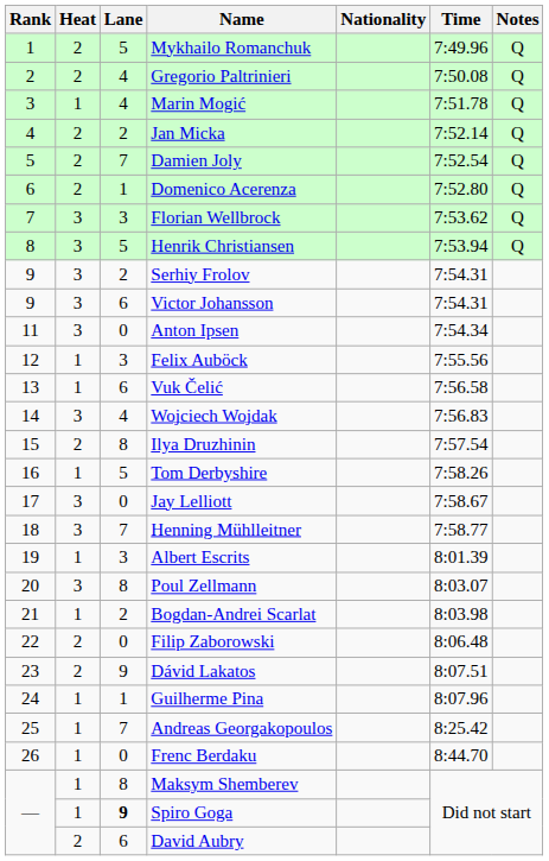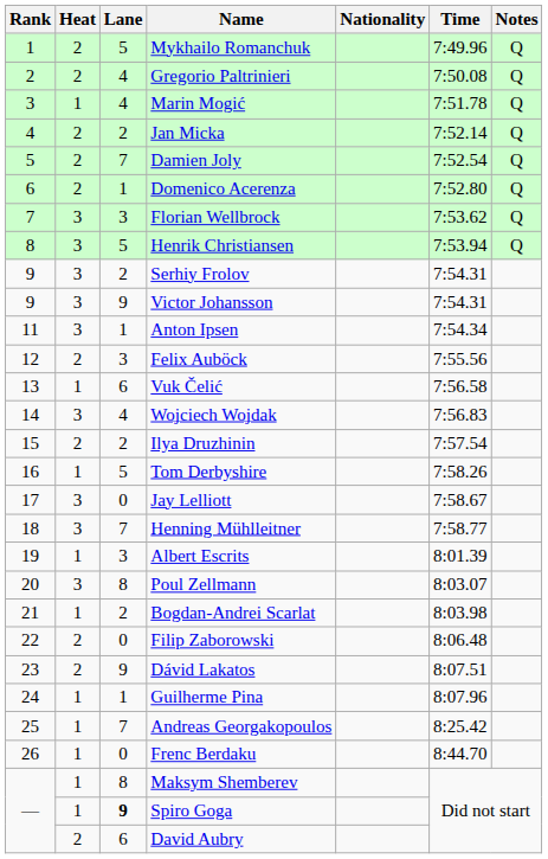 <table class="wikitable sortable" style="text-align:center">
 <tr>
 <th>Rank</th>
 <th>Heat</th>
 <th>Lane</th>
 <th>Name</th>
 <th>Nationality</th>
 <th>Time</th>
 <th>Notes</th>
 </tr>
 <tr bgcolor=ccffcc>
 <td>1</td>
 <td>2</td>
 <td>5</td>
 <td align=left><a href='#'>Mykhailo Romanchuk</a></td>
 <td align=left></td>
 <td>7:49.96</td>
 <td>Q</td>
 </tr>
 <tr bgcolor=ccffcc>
 <td>2</td>
 <td>2</td>
 <td>4</td>
 <td align=left><a href='#'>Gregorio Paltrinieri</a></td>
 <td align=left></td>
 <td>7:50.08</td>
 <td>Q</td>
 </tr>
 <tr bgcolor=ccffcc>
 <td>3</td>
 <td>1</td>
 <td>4</td>
 <td align=left><a href='#'>Marin Mogić</a></td>
 <td align=left></td>
 <td>7:51.78</td>
 <td>Q</td>
 </tr>
 <tr bgcolor=ccffcc>
 <td>4</td>
 <td>2</td>
 <td>2</td>
 <td align=left><a href='#'>Jan Micka</a></td>
 <td align=left></td>
 <td>7:52.14</td>
 <td>Q</td>
 </tr>
 <tr bgcolor=ccffcc>
 <td>5</td>
 <td>2</td>
 <td>7</td>
 <td align=left><a href='#'>Damien Joly</a></td>
 <td align=left></td>
 <td>7:52.54</td>
 <td>Q</td>
 </tr>
 <tr bgcolor=ccffcc>
 <td>6</td>
 <td>2</td>
 <td>1</td>
 <td align=left><a href='#'>Domenico Acerenza</a></td>
 <td align=left></td>
 <td>7:52.80</td>
 <td>Q</td>
 </tr>
 <tr bgcolor=ccffcc>
 <td>7</td>
 <td>3</td>
 <td>3</td>
 <td align=left><a href='#'>Florian Wellbrock</a></td>
 <td align=left></td>
 <td>7:53.62</td>
 <td>Q</td>
 </tr>
 <tr bgcolor=ccffcc>
 <td>8</td>
 <td>3</td>
 <td>5</td>
 <td align=left><a href='#'>Henrik Christiansen</a></td>
 <td align=left></td>
 <td>7:53.94</td>
 <td>Q</td>
 </tr>
 <tr>
 <td>9</td>
 <td>3</td>
 <td>2</td>
 <td align=left><a href='#'>Serhiy Frolov</a></td>
 <td align=left></td>
 <td>7:54.31</td>
 <td></td>
 </tr>
 <tr>
 <td>9</td>
 <td>3</td>
-<td>6</td>
+<td>9</td>
 <td align=left><a href='#'>Victor Johansson</a></td>
 <td align=left></td>
 <td>7:54.31</td>
 <td></td>
 </tr>
 <tr>
 <td>11</td>
 <td>3</td>
-<td>0</td>
+<td>1</td>
 <td align=left><a href='#'>Anton Ipsen</a></td>
 <td align=left></td>
 <td>7:54.34</td>
 <td></td>
 </tr>
 <tr>
 <td>12</td>
-<td>1</td>
+<td>2</td>
 <td>3</td>
 <td align=left><a href='#'>Felix Auböck</a></td>
 <td align=left></td>
 <td>7:55.56</td>
 <td></td>
 </tr>
 <tr>
 <td>13</td>
 <td>1</td>
 <td>6</td>
 <td align=left><a href='#'>Vuk Čelić</a></td>
 <td align=left></td>
 <td>7:56.58</td>
 <td></td>
 </tr>
 <tr>
 <td>14</td>
 <td>3</td>
 <td>4</td>
 <td align=left><a href='#'>Wojciech Wojdak</a></td>
 <td align=left></td>
 <td>7:56.83</td>
 <td></td>
 </tr>
 <tr>
 <td>15</td>
 <td>2</td>
-<td>8</td>
+<td>2</td>
 <td align=left><a href='#'>Ilya Druzhinin</a></td>
 <td align=left></td>
 <td>7:57.54</td>
 <td></td>
 </tr>
 <tr>
 <td>16</td>
 <td>1</td>
 <td>5</td>
 <td align=left><a href='#'>Tom Derbyshire</a></td>
 <td align=left></td>
 <td>7:58.26</td>
 <td></td>
 </tr>
 <tr>
 <td>17</td>
 <td>3</td>
 <td>0</td>
 <td align=left><a href='#'>Jay Lelliott</a></td>
 <td align=left></td>
 <td>7:58.67</td>
 <td></td>
 </tr>
 <tr>
 <td>18</td>
 <td>3</td>
 <td>7</td>
 <td align=left><a href='#'>Henning Mühlleitner</a></td>
 <td align=left></td>
 <td>7:58.77</td>
 <td></td>
 </tr>
 <tr>
 <td>19</td>
 <td>1</td>
 <td>3</td>
 <td align=left><a href='#'>Albert Escrits</a></td>
 <td align=left></td>
 <td>8:01.39</td>
 <td></td>
 </tr>
 <tr>
 <td>20</td>
 <td>3</td>
 <td>8</td>
 <td align=left><a href='#'>Poul Zellmann</a></td>
 <td align=left></td>
 <td>8:03.07</td>
 <td></td>
 </tr>
 <tr>
 <td>21</td>
 <td>1</td>
 <td>2</td>
 <td align=left><a href='#'>Bogdan-Andrei Scarlat</a></td>
 <td align=left></td>
 <td>8:03.98</td>
 <td></td>
 </tr>
 <tr>
 <td>22</td>
 <td>2</td>
 <td>0</td>
 <td align=left><a href='#'>Filip Zaborowski</a></td>
 <td align=left></td>
 <td>8:06.48</td>
 <td></td>
 </tr>
 <tr>
 <td>23</td>
 <td>2</td>
 <td>9</td>
 <td align=left><a href='#'>Dávid Lakatos</a></td>
 <td align=left></td>
 <td>8:07.51</td>
 <td></td>
 </tr>
 <tr>
 <td>24</td>
 <td>1</td>
 <td>1</td>
 <td align=left><a href='#'>Guilherme Pina</a></td>
 <td align=left></td>
 <td>8:07.96</td>
 <td></td>
 </tr>
 <tr>
 <td>25</td>
 <td>1</td>
 <td>7</td>
 <td align=left><a href='#'>Andreas Georgakopoulos</a></td>
 <td align=left></td>
 <td>8:25.42</td>
 <td></td>
 </tr>
 <tr>
 <td>26</td>
 <td>1</td>
 <td>0</td>
 <td align=left><a href='#'>Frenc Berdaku</a></td>
 <td align=left></td>
 <td>8:44.70</td>
 <td></td>
 </tr>
 <tr>
 <td rowspan=3>—</td>
 <td>1</td>
 <td>8</td>
 <td align=left><a href='#'>Maksym Shemberev</a></td>
 <td align=left></td>
 <td colspan=2 rowspan=3>Did not start</td>
 </tr>
 <tr>
 <td>1</td>
 <td><strong>9</strong></td>
 <td align=left><a href='#'>Spiro Goga</a></td>
 <td align=left></td>
 </tr>
 <tr>
 <td>2</td>
 <td>6</td>
 <td align=left><a href='#'>David Aubry</a></td>
 <td align=left></td>
 </tr>
 </table>
